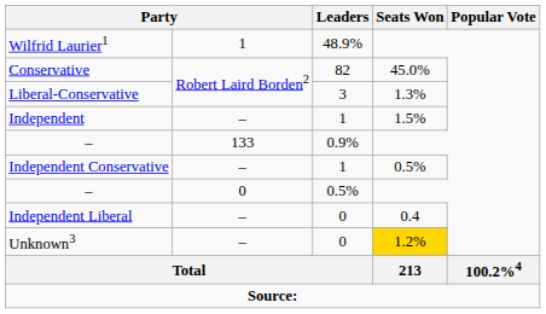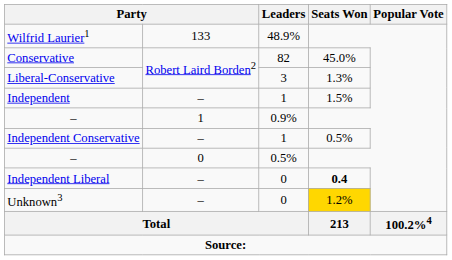 <table class="wikitable">
 <tr>
 <th colspan="2">Party</th>
 <th>Leaders</th>
 <th>Seats Won</th>
 <th>Popular Vote</th>
 </tr>
 <tr>
 <td><a href='#'>Wilfrid Laurier</a><sup>1</sup></td>
-<td align=center>1</td>
+<td align=center>133</td>
 <td align=center>48.9%</td>
 </tr>
 <tr>
 <td><a href='#'>Conservative</a></td>
 <td rowspan=2><a href='#'>Robert Laird Borden</a><sup>2</sup></td>
 <td align=center>82</td>
 <td align=center>45.0%</td>
 </tr>
 <tr>
 <td><a href='#'>Liberal-Conservative</a></td>
 <td align=center>3</td>
 <td align=center>1.3%</td>
 </tr>
 <tr>
 <td><a href='#'>Independent</a></td>
 <td align=center>–</td>
 <td align=center>1</td>
 <td align=center>1.5%</td>
 </tr>
 <tr>
 <td align=center>–</td>
-<td align=center>133</td>
+<td align=center>1</td>
 <td align=center>0.9%</td>
 </tr>
 <tr>
 <td><a href='#'>Independent Conservative</a></td>
 <td align=center>–</td>
 <td align=center>1</td>
 <td align=center>0.5%</td>
 </tr>
 <tr>
 <td align=center>–</td>
 <td align=center>0</td>
 <td align=center>0.5%</td>
 </tr>
 <tr>
 <td><a href='#'>Independent Liberal</a></td>
 <td align=center>–</td>
 <td align=center>0</td>
-<td align=center>0.4</td>
+<td align=center><strong>0.4</strong></td>
 </tr>
 <tr>
 <td>Unknown<sup>3</sup></td>
 <td align=center>–</td>
 <td align=center>0</td>
 <td align=center style="background: gold;">1.2%</td>
 </tr>
 <tr>
 <th colspan=3 align=left>Total</th>
 <th align=right>213</th>
 <th align=right>100.2%<sup>4</sup></th>
 </tr>
 <tr>
 <td align="center" colspan=5><strong>Source:</strong>  </td>
 </tr>
 </table>
